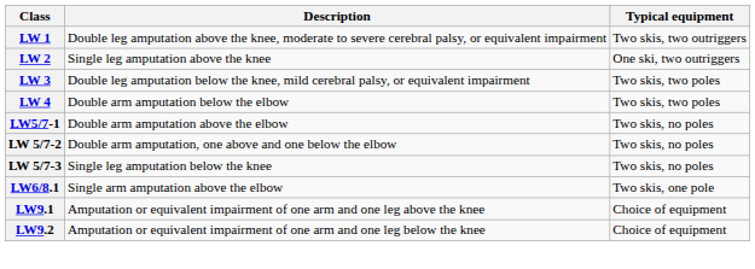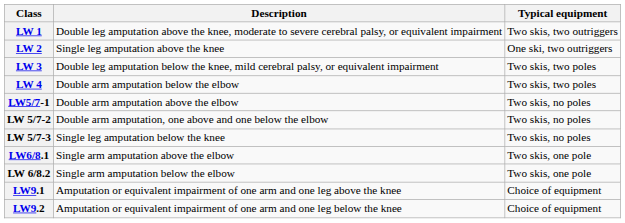 <table class="wikitable">
 <tr>
 <th>Class</th>
 <th>Description</th>
 <th>Typical equipment</th>
 </tr>
 <tr>
 <th><a href='#'>LW 1</a></th>
 <td>Double leg amputation above the knee, moderate to severe cerebral palsy, or equivalent impairment</td>
 <td>Two skis, two outriggers</td>
 </tr>
 <tr>
 <th><a href='#'>LW 2</a></th>
 <td>Single leg amputation above the knee</td>
 <td>One ski, two outriggers</td>
 </tr>
 <tr>
 <th><a href='#'>LW 3</a></th>
 <td>Double leg amputation below the knee, mild cerebral palsy, or equivalent impairment</td>
 <td>Two skis, two poles</td>
 </tr>
 <tr>
 <th><a href='#'>LW 4</a></th>
 <td>Double arm amputation below the elbow</td>
 <td>Two skis, two poles</td>
 </tr>
 <tr>
 <th><a href='#'>LW5/7</a>-1</th>
 <td>Double arm amputation above the elbow</td>
 <td>Two skis, no poles</td>
 </tr>
 <tr>
 <th>LW 5/7-2</th>
 <td>Double arm amputation, one above and one below the elbow</td>
 <td>Two skis, no poles</td>
 </tr>
 <tr>
 <th>LW 5/7-3</th>
 <td>Single leg amputation below the knee</td>
 <td>Two skis, no poles</td>
 </tr>
 <tr>
 <th><a href='#'>LW6/8</a>.1</th>
 <td>Single arm amputation above the elbow</td>
 <td>Two skis, one pole</td>
 </tr>
 <tr>
+<th>LW 6/8.2</th>
+<td>Single arm amputation below the elbow</td>
+<td>Two skis, one pole</td>
+</tr>
+<tr>
 <th><a href='#'>LW9</a>.1</th>
 <td>Amputation or equivalent impairment of one arm and one leg above the knee</td>
 <td>Choice of equipment</td>
 </tr>
 <tr>
 <th><a href='#'>LW9</a>.2</th>
 <td>Amputation or equivalent impairment of one arm and one leg below the knee</td>
 <td>Choice of equipment</td>
 </tr>
 </table>
